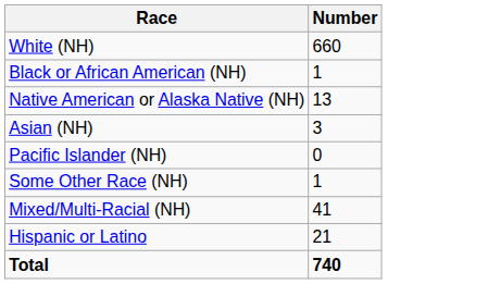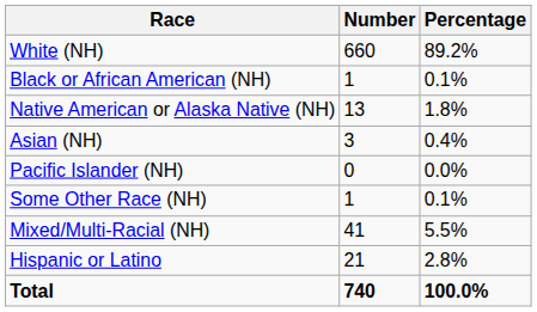 <table class="wikitable">
 <tr>
 <th>Race</th>
 <th>Number</th>
+<th>Percentage</th>
 </tr>
 <tr>
 <td><a href='#'>White</a> (NH)</td>
 <td>660</td>
+<td>89.2%</td>
 </tr>
 <tr>
 <td><a href='#'>Black or African American</a> (NH)</td>
 <td>1</td>
+<td>0.1%</td>
 </tr>
 <tr>
 <td><a href='#'>Native American</a> or <a href='#'>Alaska Native</a> (NH)</td>
 <td>13</td>
+<td>1.8%</td>
 </tr>
 <tr>
 <td><a href='#'>Asian</a> (NH)</td>
 <td>3</td>
+<td>0.4%</td>
 </tr>
 <tr>
 <td><a href='#'>Pacific Islander</a> (NH)</td>
 <td>0</td>
+<td>0.0%</td>
 </tr>
 <tr>
 <td><a href='#'>Some Other Race</a> (NH)</td>
 <td>1</td>
+<td>0.1%</td>
 </tr>
 <tr>
 <td><a href='#'>Mixed/Multi-Racial</a> (NH)</td>
 <td>41</td>
+<td>5.5%</td>
 </tr>
 <tr>
 <td><a href='#'>Hispanic or Latino</a></td>
 <td>21</td>
+<td>2.8%</td>
 </tr>
 <tr>
 <td><strong>Total</strong></td>
 <td><strong>740</strong></td>
+<td><strong>100.0%</strong></td>
 </tr>
 </table>
